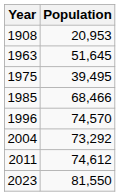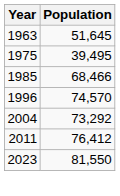 <table class="wikitable" style="line-height:1.1em;">
 <tr>
 <th>Year</th>
 <th>Population</th>
-</tr>
-<tr align="right">
-<td>1908</td>
-<td>20,953</td>
 </tr>
 <tr align="right">
 <td>1963</td>
 <td>51,645</td>
 </tr>
 <tr align="right">
 <td>1975</td>
 <td>39,495</td>
 </tr>
 <tr align="right">
 <td>1985</td>
 <td>68,466</td>
 </tr>
 <tr align="right">
 <td>1996</td>
 <td>74,570</td>
 </tr>
 <tr align="right">
 <td>2004</td>
 <td>73,292</td>
 </tr>
 <tr align="right">
 <td>2011</td>
-<td>74,612</td>
+<td>76,412</td>
 </tr>
 <tr align="right">
 <td>2023</td>
 <td>81,550</td>
 </tr>
 </table>
